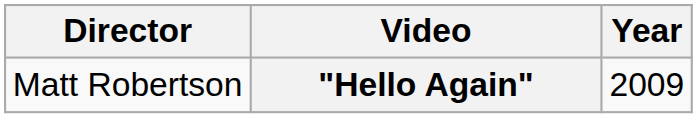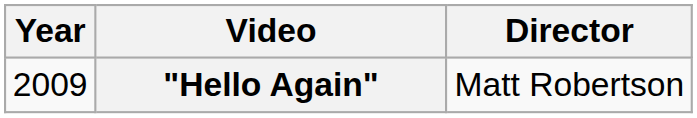 <table class="wikitable plainrowheaders">
 <tr>
+<th>Year</th>
+<th style="width:10em;">Video</th>
 <th>Director</th>
-<th style="width:10em;">Video</th>
-<th>Year</th>
 </tr>
 <tr>
+<td>2009</td>
+<th scope="row">"Hello Again"</th>
 <td>Matt Robertson</td>
-<th scope="row">"Hello Again"</th>
-<td>2009</td>
 </tr>
 </table>
